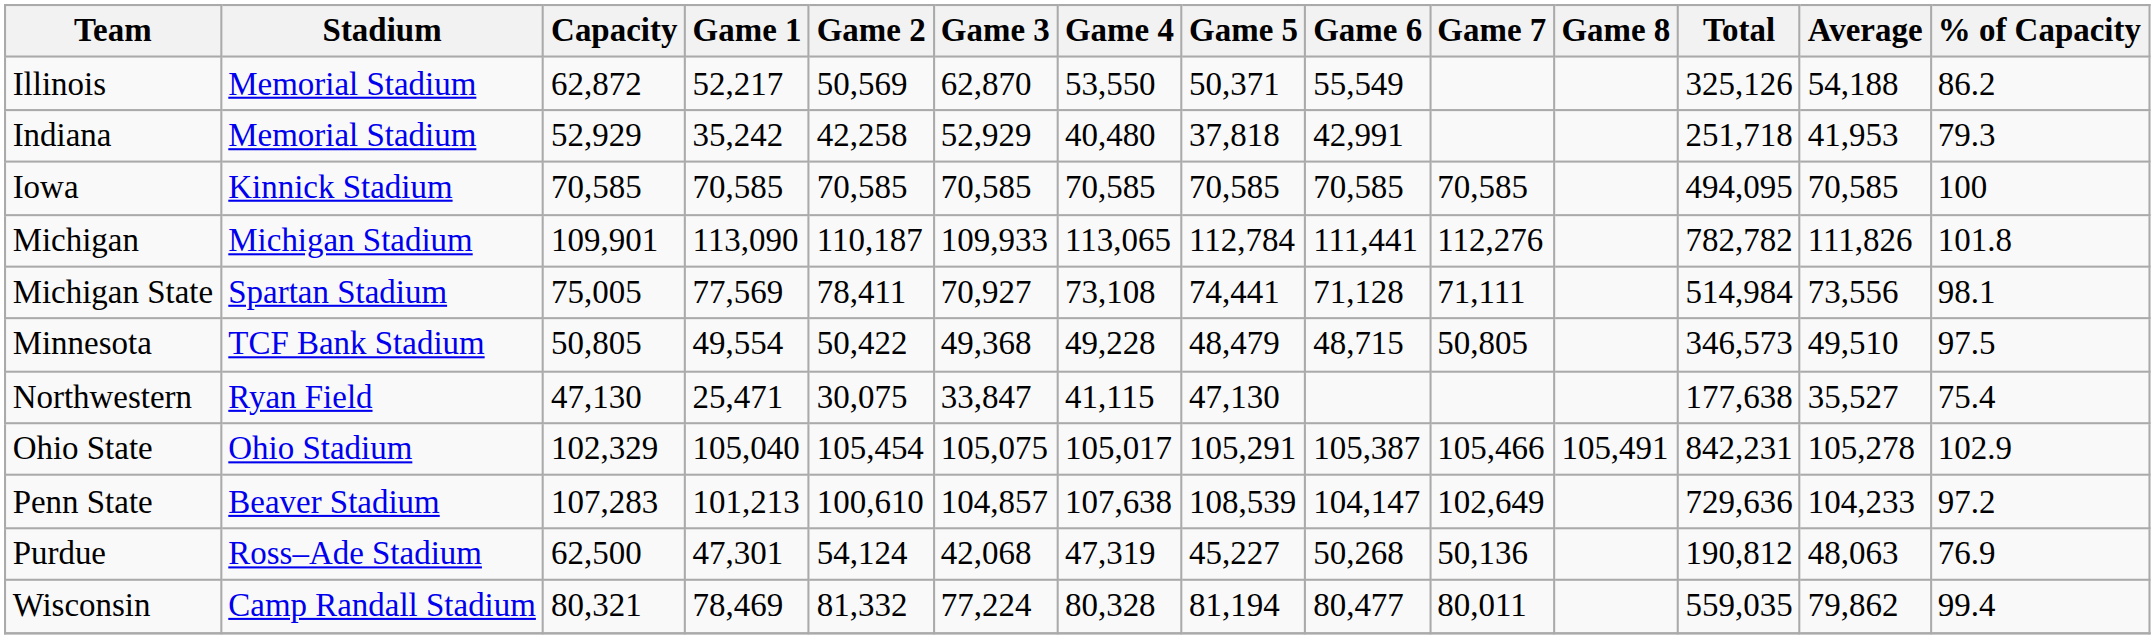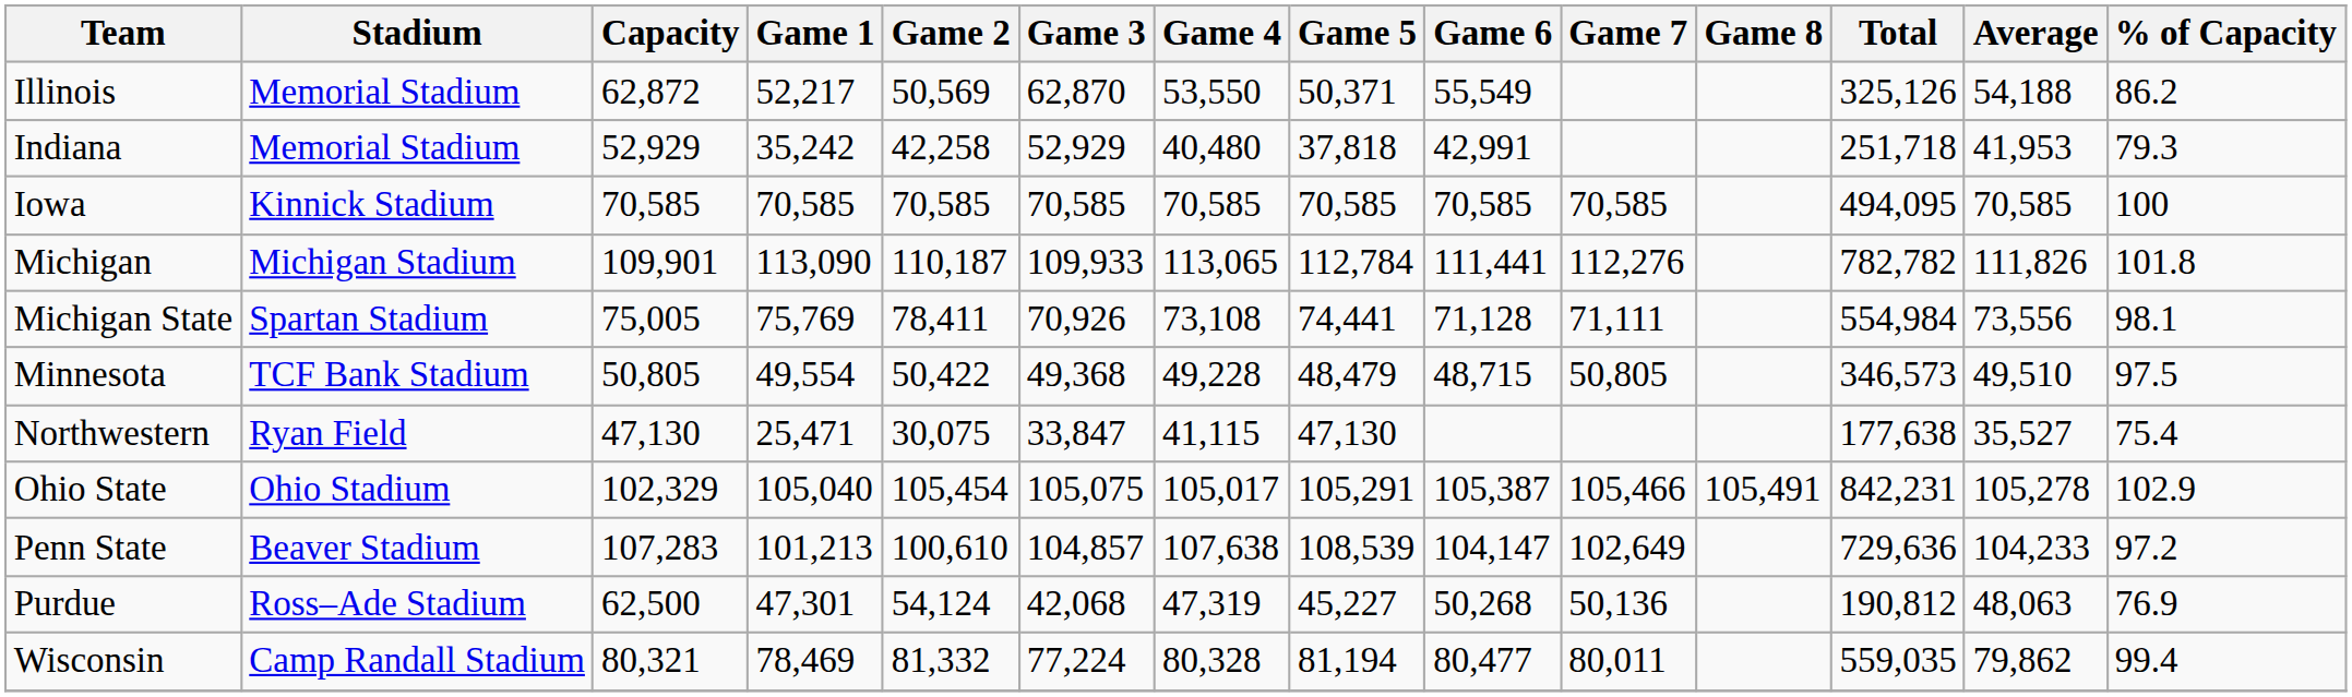 <table class="wikitable sortable">
 <tr>
 <th>Team</th>
 <th>Stadium</th>
 <th>Capacity</th>
 <th>Game 1</th>
 <th>Game 2</th>
 <th>Game 3</th>
 <th>Game 4</th>
 <th>Game 5</th>
 <th>Game 6</th>
 <th>Game 7</th>
 <th>Game 8</th>
 <th>Total</th>
 <th>Average</th>
 <th>% of Capacity</th>
 </tr>
 <tr>
 <td>Illinois</td>
 <td><a href='#'>Memorial Stadium</a></td>
 <td>62,872</td>
 <td>52,217</td>
 <td>50,569</td>
 <td>62,870</td>
 <td>53,550</td>
 <td>50,371</td>
 <td>55,549</td>
 <td align=center></td>
 <td align=center></td>
 <td>325,126</td>
 <td>54,188</td>
 <td>86.2</td>
 </tr>
 <tr>
 <td>Indiana</td>
 <td><a href='#'>Memorial Stadium</a></td>
 <td>52,929</td>
 <td>35,242</td>
 <td>42,258</td>
 <td>52,929</td>
 <td>40,480</td>
 <td>37,818</td>
 <td>42,991</td>
 <td align=center></td>
 <td align=center></td>
 <td>251,718</td>
 <td>41,953</td>
 <td>79.3</td>
 </tr>
 <tr>
 <td>Iowa</td>
 <td><a href='#'>Kinnick Stadium</a></td>
 <td>70,585</td>
 <td>70,585</td>
 <td>70,585</td>
 <td>70,585</td>
 <td>70,585</td>
 <td>70,585</td>
 <td>70,585</td>
 <td>70,585</td>
 <td align=center></td>
 <td>494,095</td>
 <td>70,585</td>
 <td>100</td>
 </tr>
 <tr>
 <td>Michigan</td>
 <td><a href='#'>Michigan Stadium</a></td>
 <td>109,901</td>
 <td>113,090</td>
 <td>110,187</td>
 <td>109,933</td>
 <td>113,065</td>
 <td>112,784</td>
 <td>111,441</td>
 <td>112,276</td>
 <td align=center></td>
 <td>782,782</td>
 <td>111,826</td>
 <td>101.8</td>
 </tr>
 <tr>
 <td>Michigan State</td>
 <td><a href='#'>Spartan Stadium</a></td>
 <td>75,005</td>
-<td>77,569</td>
+<td>75,769</td>
 <td>78,411</td>
-<td>70,927</td>
+<td>70,926</td>
 <td>73,108</td>
 <td>74,441</td>
 <td>71,128</td>
 <td>71,111</td>
 <td align=center></td>
-<td>514,984</td>
+<td>554,984</td>
 <td>73,556</td>
 <td>98.1</td>
 </tr>
 <tr>
 <td>Minnesota</td>
 <td><a href='#'>TCF Bank Stadium</a></td>
 <td>50,805</td>
 <td>49,554</td>
 <td>50,422</td>
 <td>49,368</td>
 <td>49,228</td>
 <td>48,479</td>
 <td>48,715</td>
 <td>50,805</td>
 <td align=center></td>
 <td>346,573</td>
 <td>49,510</td>
 <td>97.5</td>
 </tr>
 <tr>
 <td>Northwestern</td>
 <td><a href='#'>Ryan Field</a></td>
 <td>47,130</td>
 <td>25,471</td>
 <td>30,075</td>
 <td>33,847</td>
 <td>41,115</td>
 <td>47,130</td>
 <td align=center></td>
 <td align=center></td>
 <td align=center></td>
 <td>177,638</td>
 <td>35,527</td>
 <td>75.4</td>
 </tr>
 <tr>
 <td>Ohio State</td>
 <td><a href='#'>Ohio Stadium</a></td>
 <td>102,329</td>
 <td>105,040</td>
 <td>105,454</td>
 <td>105,075</td>
 <td>105,017</td>
 <td>105,291</td>
 <td>105,387</td>
 <td>105,466</td>
 <td>105,491</td>
 <td>842,231</td>
 <td>105,278</td>
 <td>102.9</td>
 </tr>
 <tr>
 <td>Penn State</td>
 <td><a href='#'>Beaver Stadium</a></td>
 <td>107,283</td>
 <td>101,213</td>
 <td>100,610</td>
 <td>104,857</td>
 <td>107,638</td>
 <td>108,539</td>
 <td>104,147</td>
 <td>102,649</td>
 <td align=center></td>
 <td>729,636</td>
 <td>104,233</td>
 <td>97.2</td>
 </tr>
 <tr>
 <td>Purdue</td>
 <td><a href='#'>Ross–Ade Stadium</a></td>
 <td>62,500</td>
 <td>47,301</td>
 <td>54,124</td>
 <td>42,068</td>
 <td>47,319</td>
 <td>45,227</td>
 <td>50,268</td>
 <td>50,136</td>
 <td align=center></td>
 <td>190,812</td>
 <td>48,063</td>
 <td>76.9</td>
 </tr>
 <tr>
 <td>Wisconsin</td>
 <td><a href='#'>Camp Randall Stadium</a></td>
 <td>80,321</td>
 <td>78,469</td>
 <td>81,332</td>
 <td>77,224</td>
 <td>80,328</td>
 <td>81,194</td>
 <td>80,477</td>
 <td>80,011</td>
 <td align=center></td>
 <td>559,035</td>
 <td>79,862</td>
 <td>99.4</td>
 </tr>
 <tr>
 </tr>
 </table>
